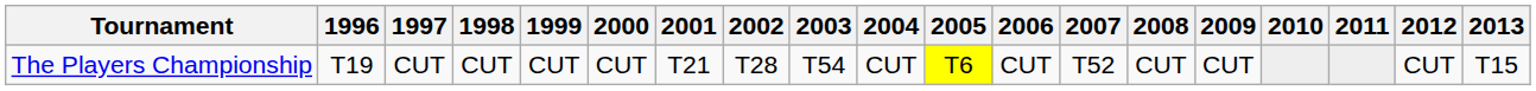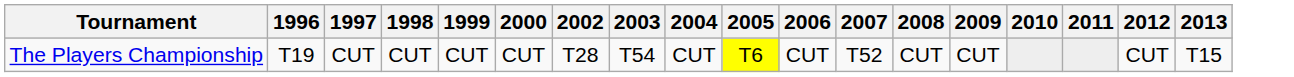 <table class="wikitable" style="font-size:95%;text-align:center;">
 <tr>
 <th>Tournament</th>
 <th>1996</th>
 <th>1997</th>
 <th>1998</th>
 <th>1999</th>
 <th>2000</th>
-<th>2001</th>
 <th>2002</th>
 <th>2003</th>
 <th>2004</th>
 <th>2005</th>
 <th>2006</th>
 <th>2007</th>
 <th>2008</th>
 <th>2009</th>
 <th>2010</th>
 <th>2011</th>
 <th>2012</th>
 <th>2013</th>
 </tr>
 <tr>
 <td align=left><a href='#'>The Players Championship</a></td>
 <td>T19</td>
 <td>CUT</td>
 <td>CUT</td>
 <td>CUT</td>
 <td>CUT</td>
-<td>T21</td>
 <td>T28</td>
 <td>T54</td>
 <td>CUT</td>
 <td style="background:yellow;">T6</td>
 <td>CUT</td>
 <td>T52</td>
 <td>CUT</td>
 <td>CUT</td>
 <td style="background:#eeeeee;"></td>
 <td style="background:#eeeeee;"></td>
 <td>CUT</td>
 <td>T15</td>
 </tr>
 </table>
